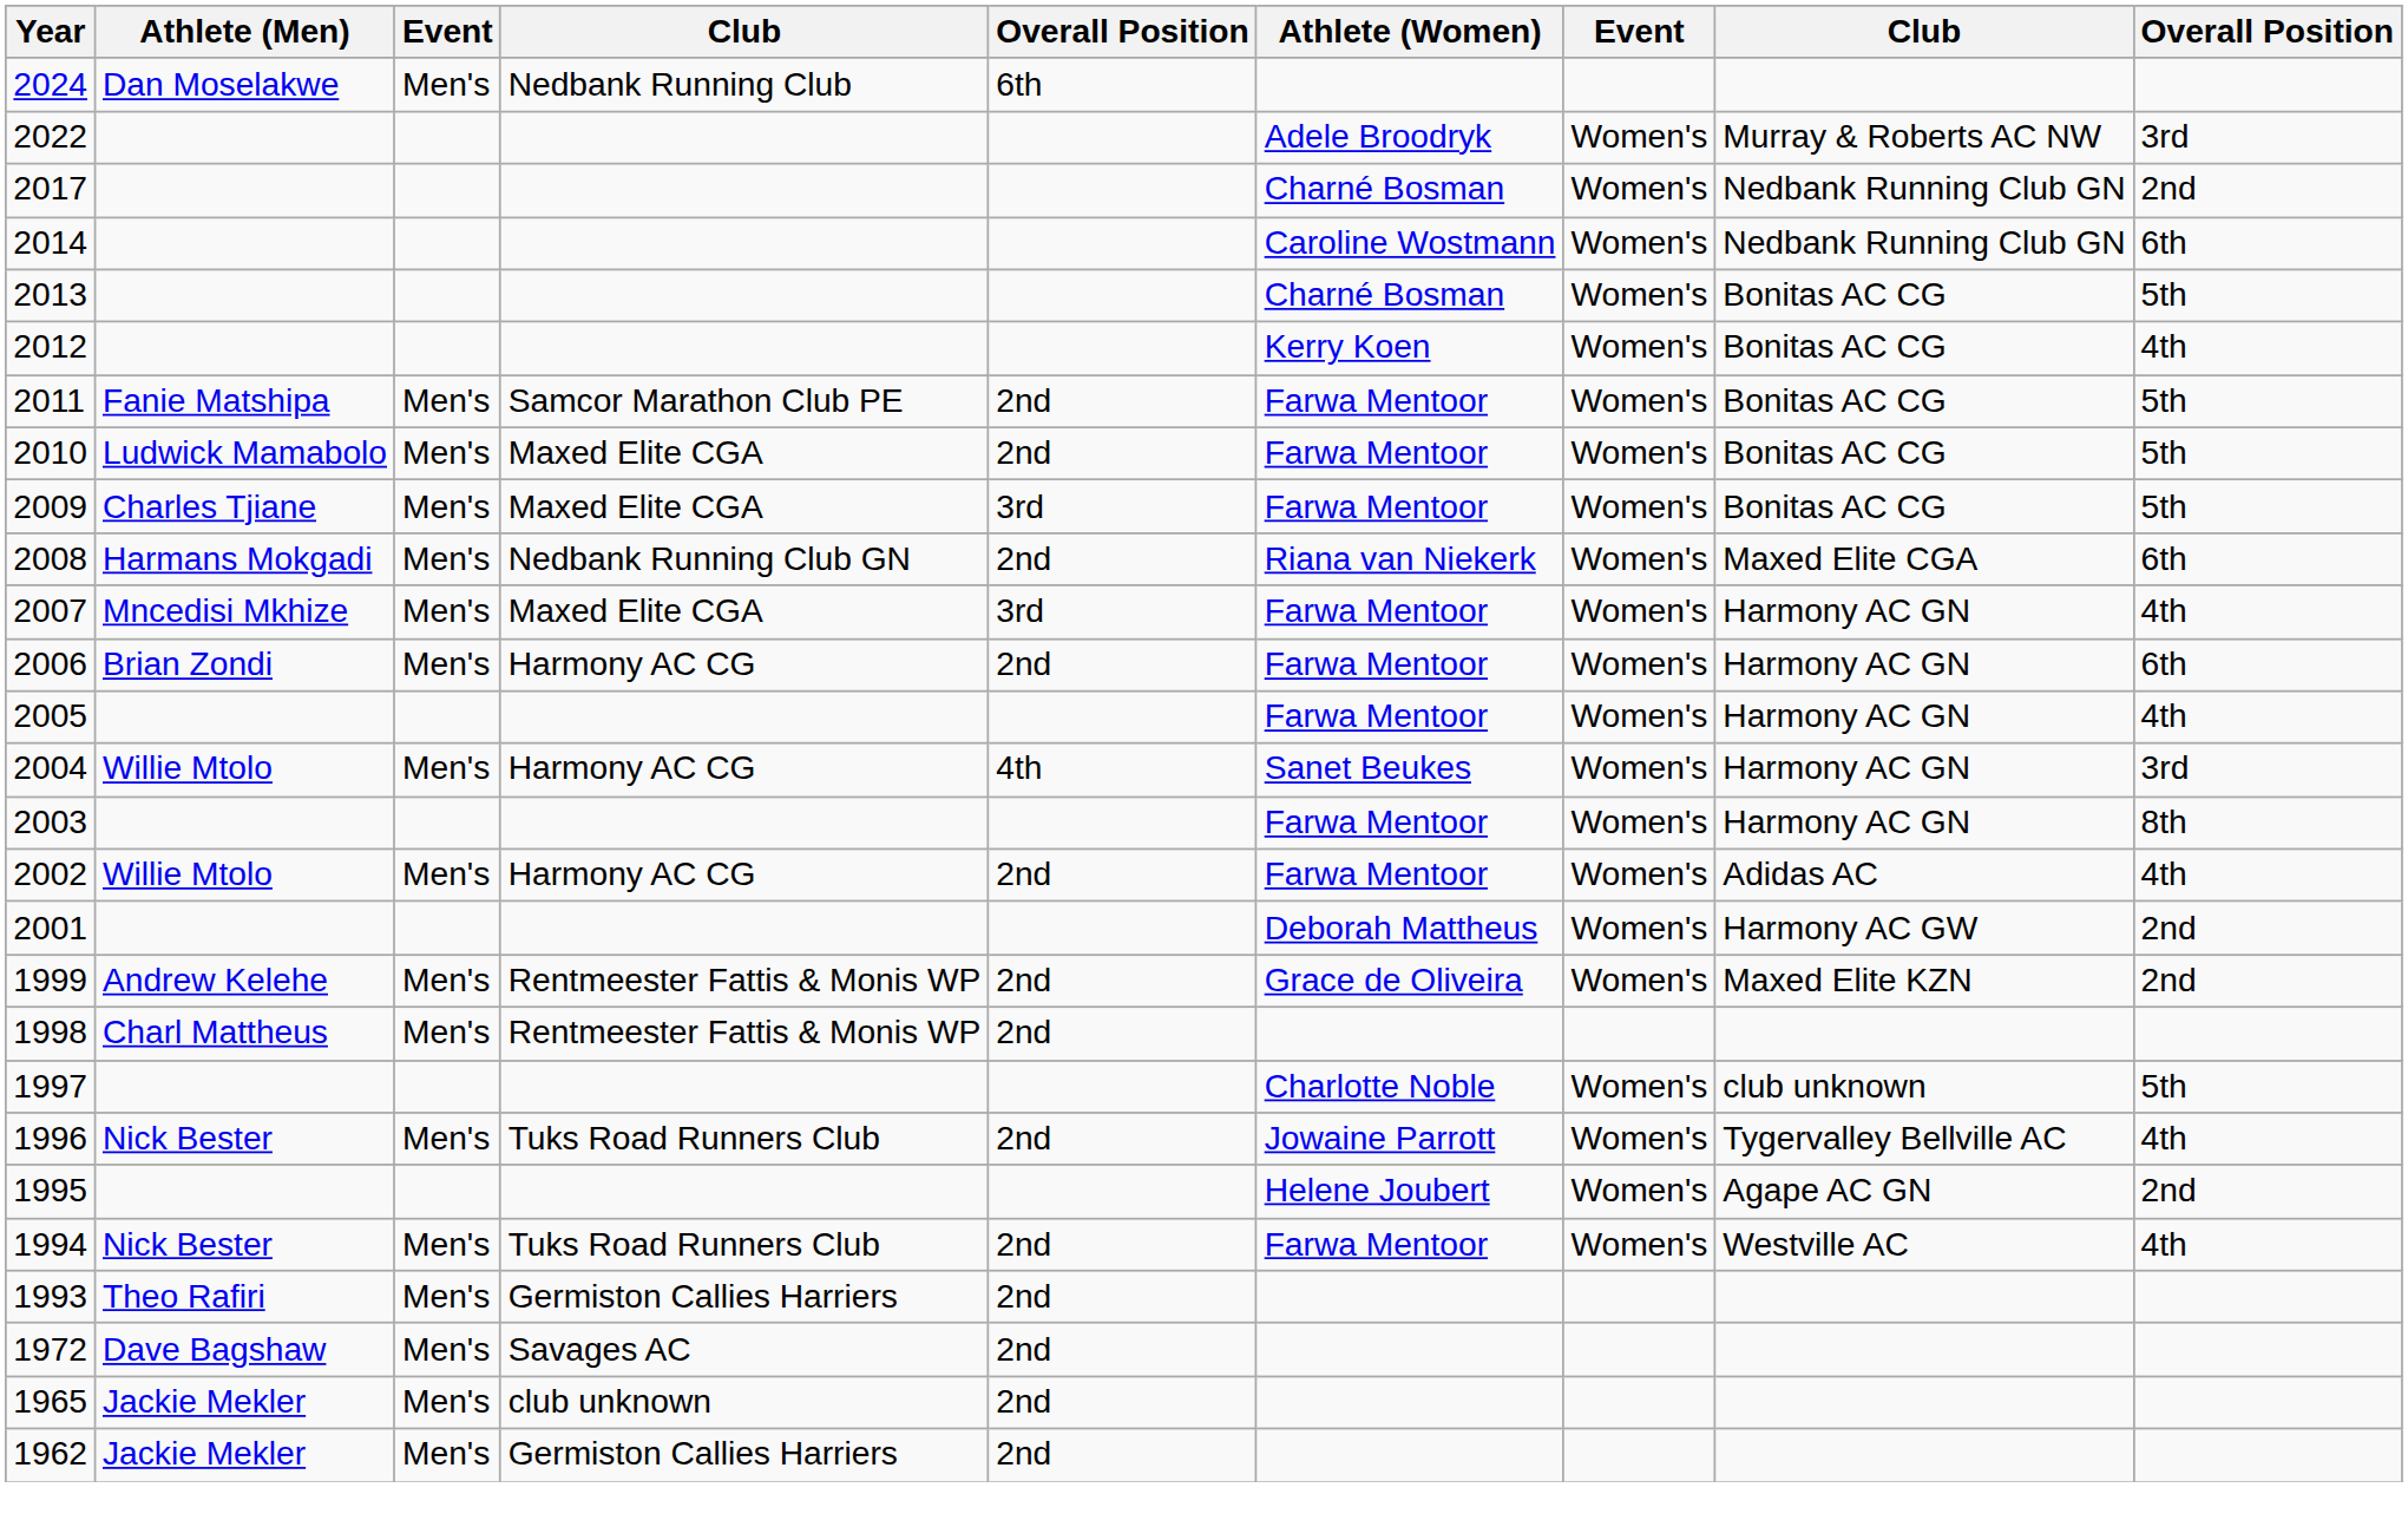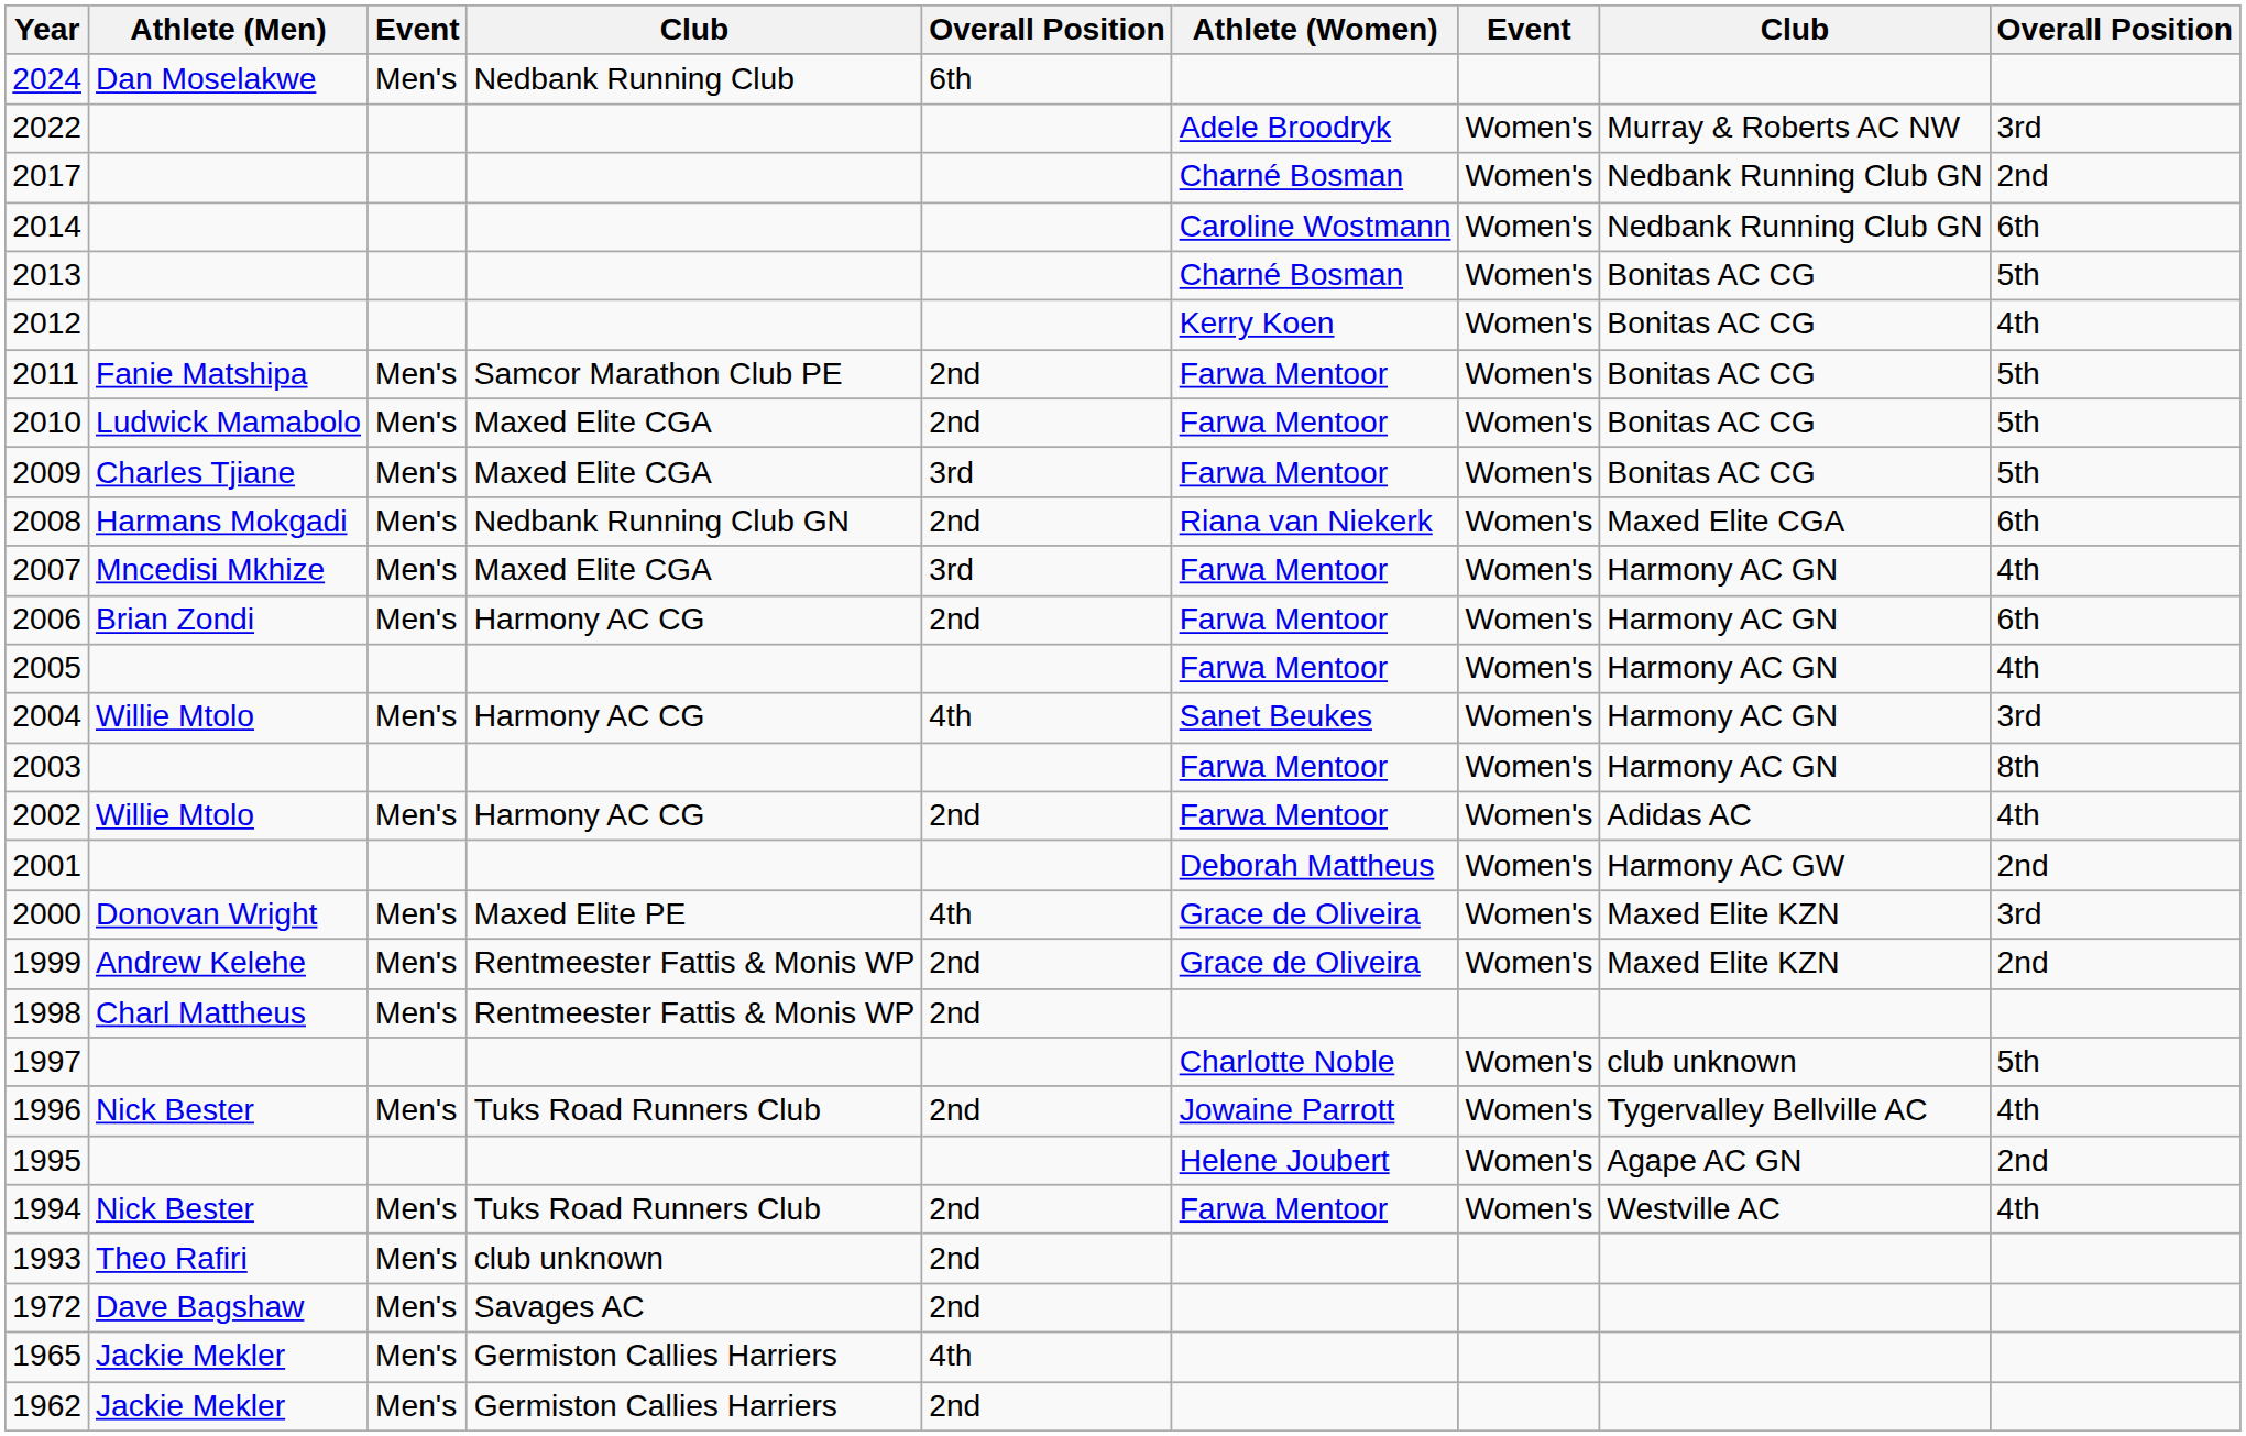 <table class="wikitable sortable">
 <tr>
 <th>Year</th>
 <th>Athlete (Men)</th>
 <th>Event</th>
 <th>Club</th>
 <th>Overall Position</th>
 <th>Athlete (Women)</th>
 <th>Event</th>
 <th>Club</th>
 <th>Overall Position</th>
 </tr>
 <tr>
 <td><a href='#'>2024</a></td>
 <td><a href='#'>Dan Moselakwe</a></td>
 <td>Men's</td>
 <td>Nedbank Running Club</td>
 <td>6th</td>
 <td></td>
 <td></td>
 <td></td>
 <td></td>
 </tr>
 <tr>
 <td>2022</td>
 <td></td>
 <td></td>
 <td></td>
 <td></td>
 <td><a href='#'>Adele Broodryk</a></td>
 <td>Women's</td>
 <td>Murray & Roberts AC NW</td>
 <td>3rd</td>
 </tr>
 <tr>
 <td>2017</td>
 <td></td>
 <td></td>
 <td></td>
 <td></td>
 <td><a href='#'>Charné Bosman</a></td>
 <td>Women's</td>
 <td>Nedbank Running Club GN</td>
 <td>2nd</td>
 </tr>
 <tr>
 <td>2014</td>
 <td></td>
 <td></td>
 <td></td>
 <td></td>
 <td><a href='#'>Caroline Wostmann</a></td>
 <td>Women's</td>
 <td>Nedbank Running Club GN</td>
 <td>6th</td>
 </tr>
 <tr>
 <td>2013</td>
 <td></td>
 <td></td>
 <td></td>
 <td></td>
 <td><a href='#'>Charné Bosman</a></td>
 <td>Women's</td>
 <td>Bonitas AC CG</td>
 <td>5th</td>
 </tr>
 <tr>
 <td>2012</td>
 <td></td>
 <td></td>
 <td></td>
 <td></td>
 <td><a href='#'>Kerry Koen</a></td>
 <td>Women's</td>
 <td>Bonitas AC CG</td>
 <td>4th</td>
 </tr>
 <tr>
 <td>2011</td>
 <td><a href='#'>Fanie Matshipa</a></td>
 <td>Men's</td>
 <td>Samcor Marathon Club PE</td>
 <td>2nd</td>
 <td><a href='#'>Farwa Mentoor</a></td>
 <td>Women's</td>
 <td>Bonitas AC CG</td>
 <td>5th</td>
 </tr>
 <tr>
 <td>2010</td>
 <td><a href='#'>Ludwick Mamabolo</a></td>
 <td>Men's</td>
 <td>Maxed Elite CGA</td>
 <td>2nd</td>
 <td><a href='#'>Farwa Mentoor</a></td>
 <td>Women's</td>
 <td>Bonitas AC CG</td>
 <td>5th</td>
 </tr>
 <tr>
 <td>2009</td>
 <td><a href='#'>Charles Tjiane</a></td>
 <td>Men's</td>
 <td>Maxed Elite CGA</td>
 <td>3rd</td>
 <td><a href='#'>Farwa Mentoor</a></td>
 <td>Women's</td>
 <td>Bonitas AC CG</td>
 <td>5th</td>
 </tr>
 <tr>
 <td>2008</td>
 <td><a href='#'>Harmans Mokgadi</a></td>
 <td>Men's</td>
 <td>Nedbank Running Club GN</td>
 <td>2nd</td>
 <td><a href='#'>Riana van Niekerk</a></td>
 <td>Women's</td>
 <td>Maxed Elite CGA</td>
 <td>6th</td>
 </tr>
 <tr>
 <td>2007</td>
 <td><a href='#'>Mncedisi Mkhize</a></td>
 <td>Men's</td>
 <td>Maxed Elite CGA</td>
 <td>3rd</td>
 <td><a href='#'>Farwa Mentoor</a></td>
 <td>Women's</td>
 <td>Harmony AC GN</td>
 <td>4th</td>
 </tr>
 <tr>
 <td>2006</td>
 <td><a href='#'>Brian Zondi</a></td>
 <td>Men's</td>
 <td>Harmony AC CG</td>
 <td>2nd</td>
 <td><a href='#'>Farwa Mentoor</a></td>
 <td>Women's</td>
 <td>Harmony AC GN</td>
 <td>6th</td>
 </tr>
 <tr>
 <td>2005</td>
 <td></td>
 <td></td>
 <td></td>
 <td></td>
 <td><a href='#'>Farwa Mentoor</a></td>
 <td>Women's</td>
 <td>Harmony AC GN</td>
 <td>4th</td>
 </tr>
 <tr>
 <td>2004</td>
 <td><a href='#'>Willie Mtolo</a></td>
 <td>Men's</td>
 <td>Harmony AC CG</td>
 <td>4th</td>
 <td><a href='#'>Sanet Beukes</a></td>
 <td>Women's</td>
 <td>Harmony AC GN</td>
 <td>3rd</td>
 </tr>
 <tr>
 <td>2003</td>
 <td></td>
 <td></td>
 <td></td>
 <td></td>
 <td><a href='#'>Farwa Mentoor</a></td>
 <td>Women's</td>
 <td>Harmony AC GN</td>
 <td>8th</td>
 </tr>
 <tr>
 <td>2002</td>
 <td><a href='#'>Willie Mtolo</a></td>
 <td>Men's</td>
 <td>Harmony AC CG</td>
 <td>2nd</td>
 <td><a href='#'>Farwa Mentoor</a></td>
 <td>Women's</td>
 <td>Adidas AC</td>
 <td>4th</td>
 </tr>
 <tr>
 <td>2001</td>
 <td></td>
 <td></td>
 <td></td>
 <td></td>
 <td><a href='#'>Deborah Mattheus</a></td>
 <td>Women's</td>
 <td>Harmony AC GW</td>
 <td>2nd</td>
 </tr>
 <tr>
+<td>2000</td>
+<td><a href='#'>Donovan Wright</a></td>
+<td>Men's</td>
+<td>Maxed Elite PE</td>
+<td>4th</td>
+<td><a href='#'>Grace de Oliveira</a></td>
+<td>Women's</td>
+<td>Maxed Elite KZN</td>
+<td>3rd</td>
+</tr>
+<tr>
 <td>1999</td>
 <td><a href='#'>Andrew Kelehe</a></td>
 <td>Men's</td>
 <td>Rentmeester Fattis & Monis WP</td>
 <td>2nd</td>
 <td><a href='#'>Grace de Oliveira</a></td>
 <td>Women's</td>
 <td>Maxed Elite KZN</td>
 <td>2nd</td>
 </tr>
 <tr>
 <td>1998</td>
 <td><a href='#'>Charl Mattheus</a></td>
 <td>Men's</td>
 <td>Rentmeester Fattis & Monis WP</td>
 <td>2nd</td>
 <td></td>
 <td></td>
 <td></td>
 <td></td>
 </tr>
 <tr>
 <td>1997</td>
 <td></td>
 <td></td>
 <td></td>
 <td></td>
 <td><a href='#'>Charlotte Noble</a></td>
 <td>Women's</td>
 <td>club unknown</td>
 <td>5th</td>
 </tr>
 <tr>
 <td>1996</td>
 <td><a href='#'>Nick Bester</a></td>
 <td>Men's</td>
 <td>Tuks Road Runners Club</td>
 <td>2nd</td>
 <td><a href='#'>Jowaine Parrott</a></td>
 <td>Women's</td>
 <td>Tygervalley Bellville AC</td>
 <td>4th</td>
 </tr>
 <tr>
 <td>1995</td>
 <td></td>
 <td></td>
 <td></td>
 <td></td>
 <td><a href='#'>Helene Joubert</a></td>
 <td>Women's</td>
 <td>Agape AC GN</td>
 <td>2nd</td>
 </tr>
 <tr>
 <td>1994</td>
 <td><a href='#'>Nick Bester</a></td>
 <td>Men's</td>
 <td>Tuks Road Runners Club</td>
 <td>2nd</td>
 <td><a href='#'>Farwa Mentoor</a></td>
 <td>Women's</td>
 <td>Westville AC</td>
 <td>4th</td>
 </tr>
 <tr>
 <td>1993</td>
 <td><a href='#'>Theo Rafiri</a></td>
 <td>Men's</td>
-<td>Germiston Callies Harriers</td>
+<td>club unknown</td>
 <td>2nd</td>
 <td></td>
 <td></td>
 <td></td>
 <td></td>
 </tr>
 <tr>
 <td>1972</td>
 <td><a href='#'>Dave Bagshaw</a></td>
 <td>Men's</td>
 <td>Savages AC</td>
 <td>2nd</td>
 <td></td>
 <td></td>
 <td></td>
 <td></td>
 </tr>
 <tr>
 <td>1965</td>
 <td><a href='#'>Jackie Mekler</a></td>
 <td>Men's</td>
-<td>club unknown</td>
-<td>2nd</td>
+<td>Germiston Callies Harriers</td>
+<td>4th</td>
 <td></td>
 <td></td>
 <td></td>
 <td></td>
 </tr>
 <tr>
 <td>1962</td>
 <td><a href='#'>Jackie Mekler</a></td>
 <td>Men's</td>
 <td>Germiston Callies Harriers</td>
 <td>2nd</td>
 <td></td>
 <td></td>
 <td></td>
 <td></td>
 </tr>
 </table>
